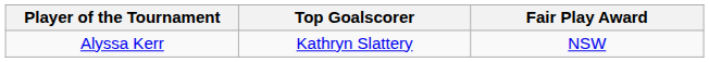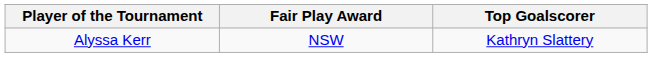 <table class=wikitable style="margin:auto; text-align:center">
 <tr>
 <th style="width: 220px;">Player of the Tournament</th>
+<th style="width: 220px;">Fair Play Award</th>
 <th style="width: 220px;">Top Goalscorer</th>
-<th style="width: 220px;">Fair Play Award</th>
 </tr>
 <tr>
 <td> <a href='#'>Alyssa Kerr</a></td>
+<td> <a href='#'>NSW</a></td>
 <td> <a href='#'>Kathryn Slattery</a></td>
-<td> <a href='#'>NSW</a></td>
 </tr>
 </table>
